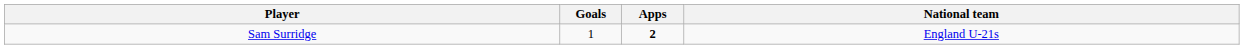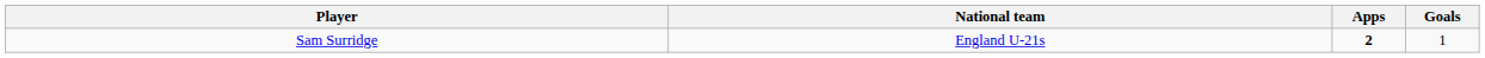 <table class="wikitable" style="text-align:center" width=100%>
 <tr>
 <th width=45%>Player</th>
+<th width=45%>National team</th>
+<th width=5%>Apps</th>
 <th width=5%>Goals</th>
-<th width=5%>Apps</th>
-<th width=45%>National team</th>
 </tr>
 <tr>
 <td> <a href='#'>Sam Surridge</a></td>
+<td><a href='#'>England U-21s</a></td>
+<td><strong>2</strong></td>
 <td>1</td>
-<td><strong>2</strong></td>
-<td><a href='#'>England U-21s</a></td>
 </tr>
 </table>
